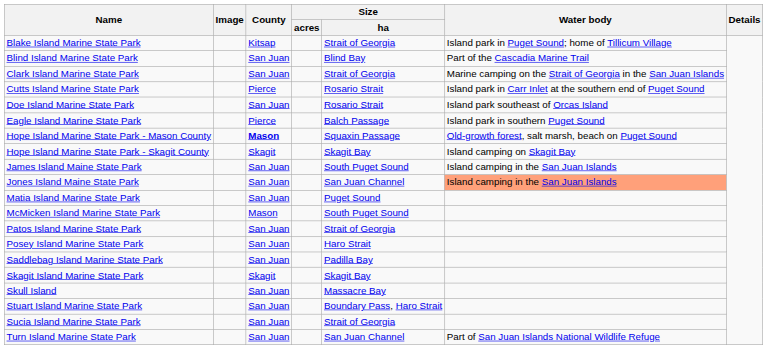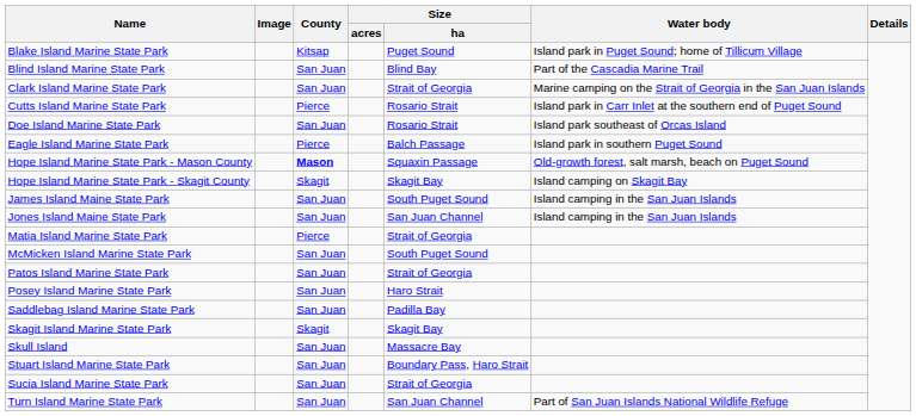 <table class="wikitable sortable plainrowheaders">
 <tr>
 <th scope="col" rowspan=2>Name</th>
 <th scope="col" class="unsortable" rowspan=2>Image</th>
 <th scope="col" rowspan=2>County</th>
 <th scope="col" colspan=2>Size</th>
 <th scope="col" rowspan=2>Water body</th>
 <th scope="col" class="unsortable" rowspan=2>Details</th>
 </tr>
 <tr>
 <th>acres</th>
 <th>ha</th>
 </tr>
 <tr>
 <td><a href='#'>Blake Island Marine State Park</a></td>
 <td></td>
 <td><a href='#'>Kitsap</a></td>
 <td></td>
-<td><a href='#'>Strait of Georgia</a></td>
+<td><a href='#'>Puget Sound</a></td>
 <td>Island park in <a href='#'>Puget Sound</a>; home of <a href='#'>Tillicum Village</a></td>
 </tr>
 <tr>
 <td><a href='#'>Blind Island Marine State Park</a></td>
 <td></td>
 <td><a href='#'>San Juan</a></td>
 <td></td>
 <td><a href='#'>Blind Bay</a></td>
 <td>Part of the <a href='#'>Cascadia Marine Trail</a></td>
 </tr>
 <tr>
 <td><a href='#'>Clark Island Marine State Park</a></td>
 <td></td>
 <td><a href='#'>San Juan</a></td>
 <td></td>
 <td><a href='#'>Strait of Georgia</a></td>
 <td>Marine camping on the <a href='#'>Strait of Georgia</a> in the <a href='#'>San Juan Islands</a></td>
 </tr>
 <tr>
 <td><a href='#'>Cutts Island Marine State Park</a></td>
 <td></td>
 <td><a href='#'>Pierce</a></td>
 <td></td>
 <td><a href='#'>Rosario Strait</a></td>
 <td>Island park in <a href='#'>Carr Inlet</a> at the southern end of <a href='#'>Puget Sound</a></td>
 </tr>
 <tr>
 <td><a href='#'>Doe Island Marine State Park</a></td>
 <td> </td>
 <td><a href='#'>San Juan</a></td>
 <td></td>
 <td><a href='#'>Rosario Strait</a></td>
 <td>Island park southeast of <a href='#'>Orcas Island</a></td>
 </tr>
 <tr>
 <td><a href='#'>Eagle Island Marine State Park</a></td>
 <td> </td>
 <td><a href='#'>Pierce</a></td>
 <td></td>
 <td><a href='#'>Balch Passage</a></td>
 <td>Island park in southern <a href='#'>Puget Sound</a></td>
 </tr>
 <tr>
 <td><a href='#'>Hope Island Marine State Park - Mason County</a></td>
 <td> </td>
 <td><strong><a href='#'>Mason</a></strong></td>
 <td></td>
 <td><a href='#'>Squaxin Passage</a></td>
 <td><a href='#'>Old-growth forest</a>, salt marsh, beach on <a href='#'>Puget Sound</a></td>
 </tr>
 <tr>
 <td><a href='#'>Hope Island Marine State Park - Skagit County</a></td>
 <td> </td>
 <td><a href='#'>Skagit</a></td>
 <td></td>
 <td><a href='#'>Skagit Bay</a></td>
 <td>Island camping on <a href='#'>Skagit Bay</a></td>
 </tr>
 <tr>
 <td><a href='#'>James Island Maine State Park</a></td>
 <td></td>
 <td><a href='#'>San Juan</a></td>
 <td></td>
 <td><a href='#'>South Puget Sound</a></td>
 <td>Island camping in the <a href='#'>San Juan Islands</a></td>
 </tr>
 <tr>
 <td><a href='#'>Jones Island Maine State Park</a></td>
 <td> </td>
 <td><a href='#'>San Juan</a></td>
 <td></td>
 <td><a href='#'>San Juan Channel</a></td>
-<td style="background: lightsalmon;">Island camping in the <a href='#'>San Juan Islands</a></td>
+<td>Island camping in the <a href='#'>San Juan Islands</a></td>
 </tr>
 <tr>
 <td><a href='#'>Matia Island Marine State Park</a></td>
 <td></td>
-<td><a href='#'>San Juan</a></td>
+<td><a href='#'>Pierce</a></td>
 <td></td>
-<td><a href='#'>Puget Sound</a></td>
+<td><a href='#'>Strait of Georgia</a></td>
 <td> </td>
 </tr>
 <tr>
 <td><a href='#'>McMicken Island Marine State Park</a></td>
 <td> </td>
-<td><a href='#'>Mason</a></td>
+<td><a href='#'>San Juan</a></td>
 <td></td>
 <td><a href='#'>South Puget Sound</a></td>
 <td> </td>
 </tr>
 <tr>
 <td><a href='#'>Patos Island Marine State Park</a></td>
 <td></td>
 <td><a href='#'>San Juan</a></td>
 <td></td>
 <td><a href='#'>Strait of Georgia</a></td>
 <td> </td>
 </tr>
 <tr>
 <td><a href='#'>Posey Island Marine State Park</a></td>
 <td></td>
 <td><a href='#'>San Juan</a></td>
 <td></td>
 <td><a href='#'>Haro Strait</a></td>
 <td> </td>
 </tr>
 <tr>
 <td><a href='#'>Saddlebag Island Marine State Park</a></td>
 <td> </td>
 <td><a href='#'>San Juan</a></td>
 <td></td>
 <td><a href='#'>Padilla Bay</a></td>
 <td> </td>
 </tr>
 <tr>
 <td><a href='#'>Skagit Island Marine State Park</a></td>
 <td> </td>
 <td><a href='#'>Skagit</a></td>
 <td></td>
 <td><a href='#'>Skagit Bay</a></td>
 <td> </td>
 </tr>
 <tr>
 <td><a href='#'>Skull Island</a></td>
 <td> </td>
 <td><a href='#'>San Juan</a></td>
 <td></td>
 <td><a href='#'>Massacre Bay</a></td>
 <td> </td>
 </tr>
 <tr>
 <td><a href='#'>Stuart Island Marine State Park</a></td>
 <td></td>
 <td><a href='#'>San Juan</a></td>
 <td></td>
 <td><a href='#'>Boundary Pass</a>, <a href='#'>Haro Strait</a></td>
 <td> </td>
 </tr>
 <tr>
 <td><a href='#'>Sucia Island Marine State Park</a></td>
 <td></td>
 <td><a href='#'>San Juan</a></td>
 <td></td>
 <td><a href='#'>Strait of Georgia</a></td>
 <td> </td>
 </tr>
 <tr>
 <td><a href='#'>Turn Island Marine State Park</a></td>
 <td> </td>
 <td><a href='#'>San Juan</a></td>
 <td></td>
 <td><a href='#'>San Juan Channel</a></td>
 <td>Part of <a href='#'>San Juan Islands National Wildlife Refuge</a></td>
 </tr>
 </table>
